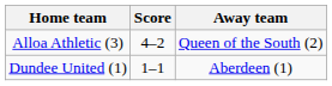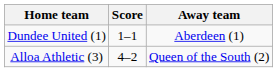 <table class="wikitable" style="text-align: center">
 <tr>
 <th>Home team</th>
 <th>Score</th>
 <th>Away team</th>
 </tr>
 <tr>
+<td><a href='#'>Dundee United</a> (1)</td>
+<td>1–1</td>
+<td><a href='#'>Aberdeen</a> (1)</td>
+</tr>
+<tr>
 <td><a href='#'>Alloa Athletic</a> (3)</td>
 <td>4–2</td>
 <td><a href='#'>Queen of the South</a> (2)</td>
 </tr>
-<tr>
-<td><a href='#'>Dundee United</a> (1)</td>
-<td>1–1</td>
-<td><a href='#'>Aberdeen</a> (1)</td>
-</tr>
 </table>
